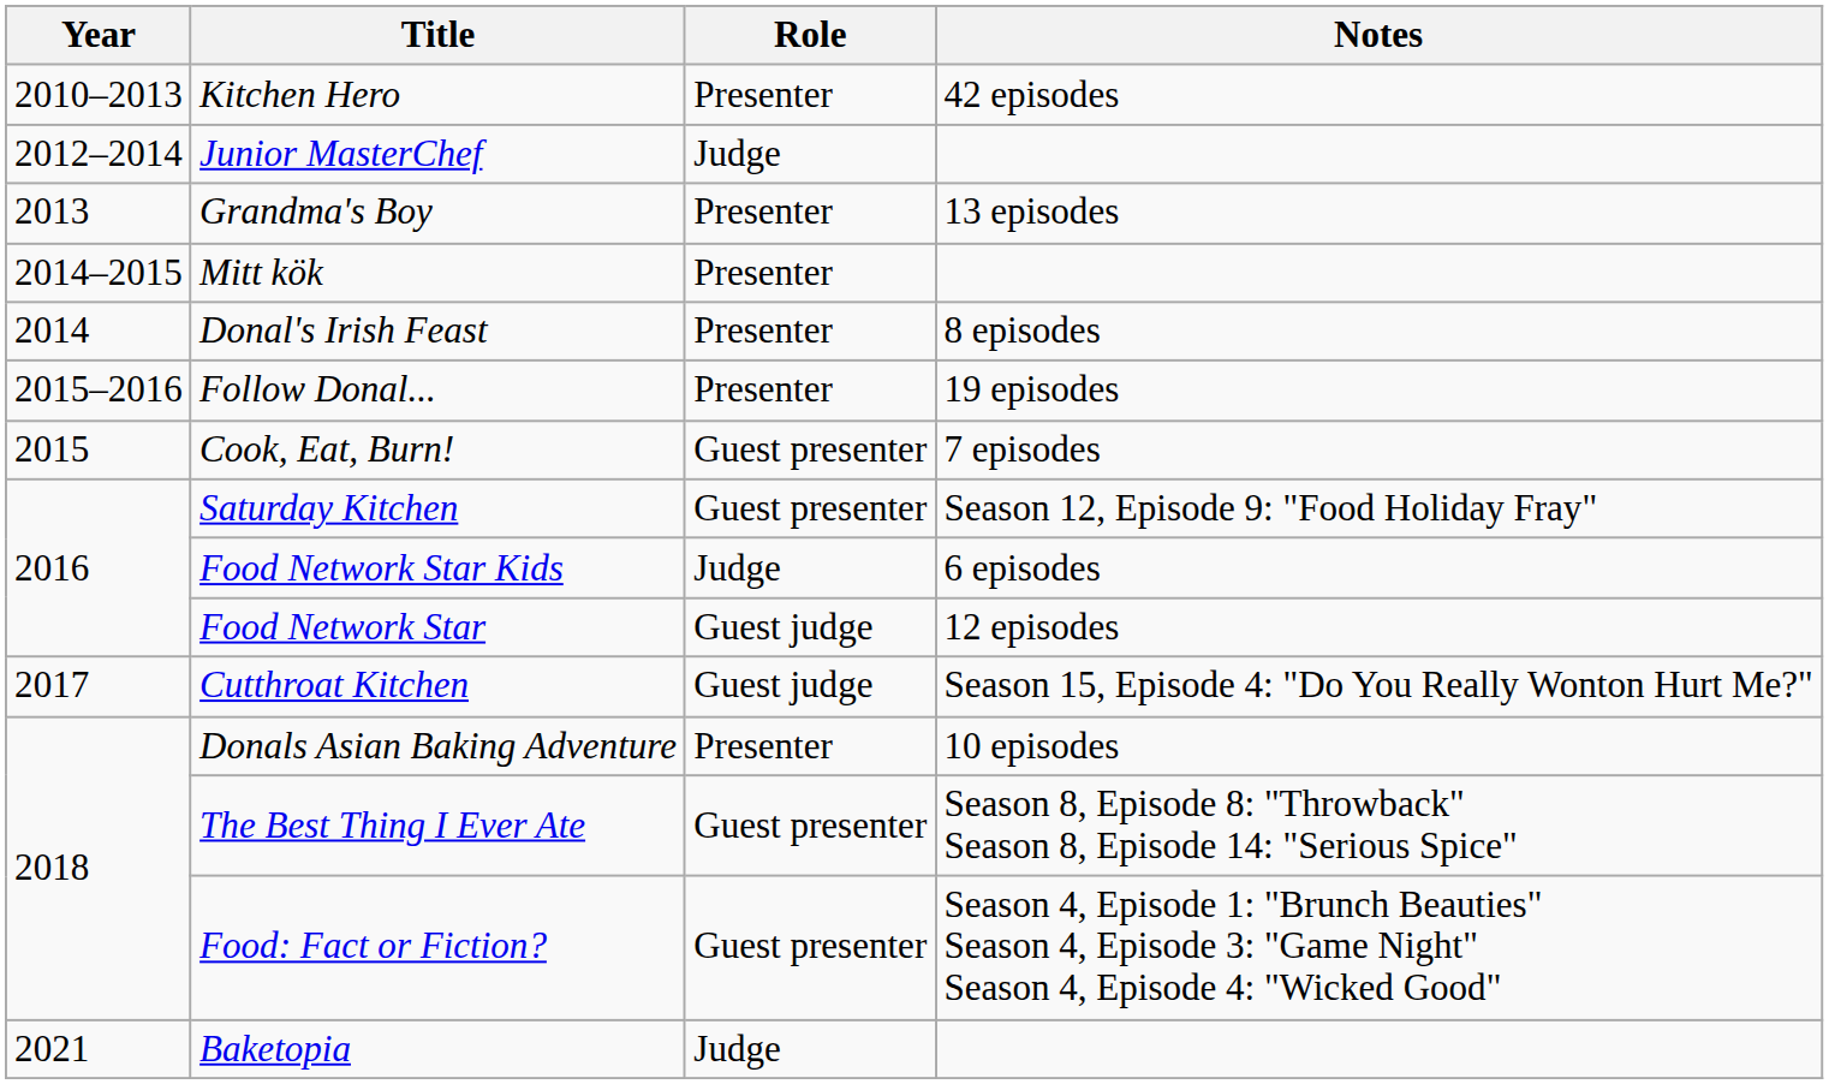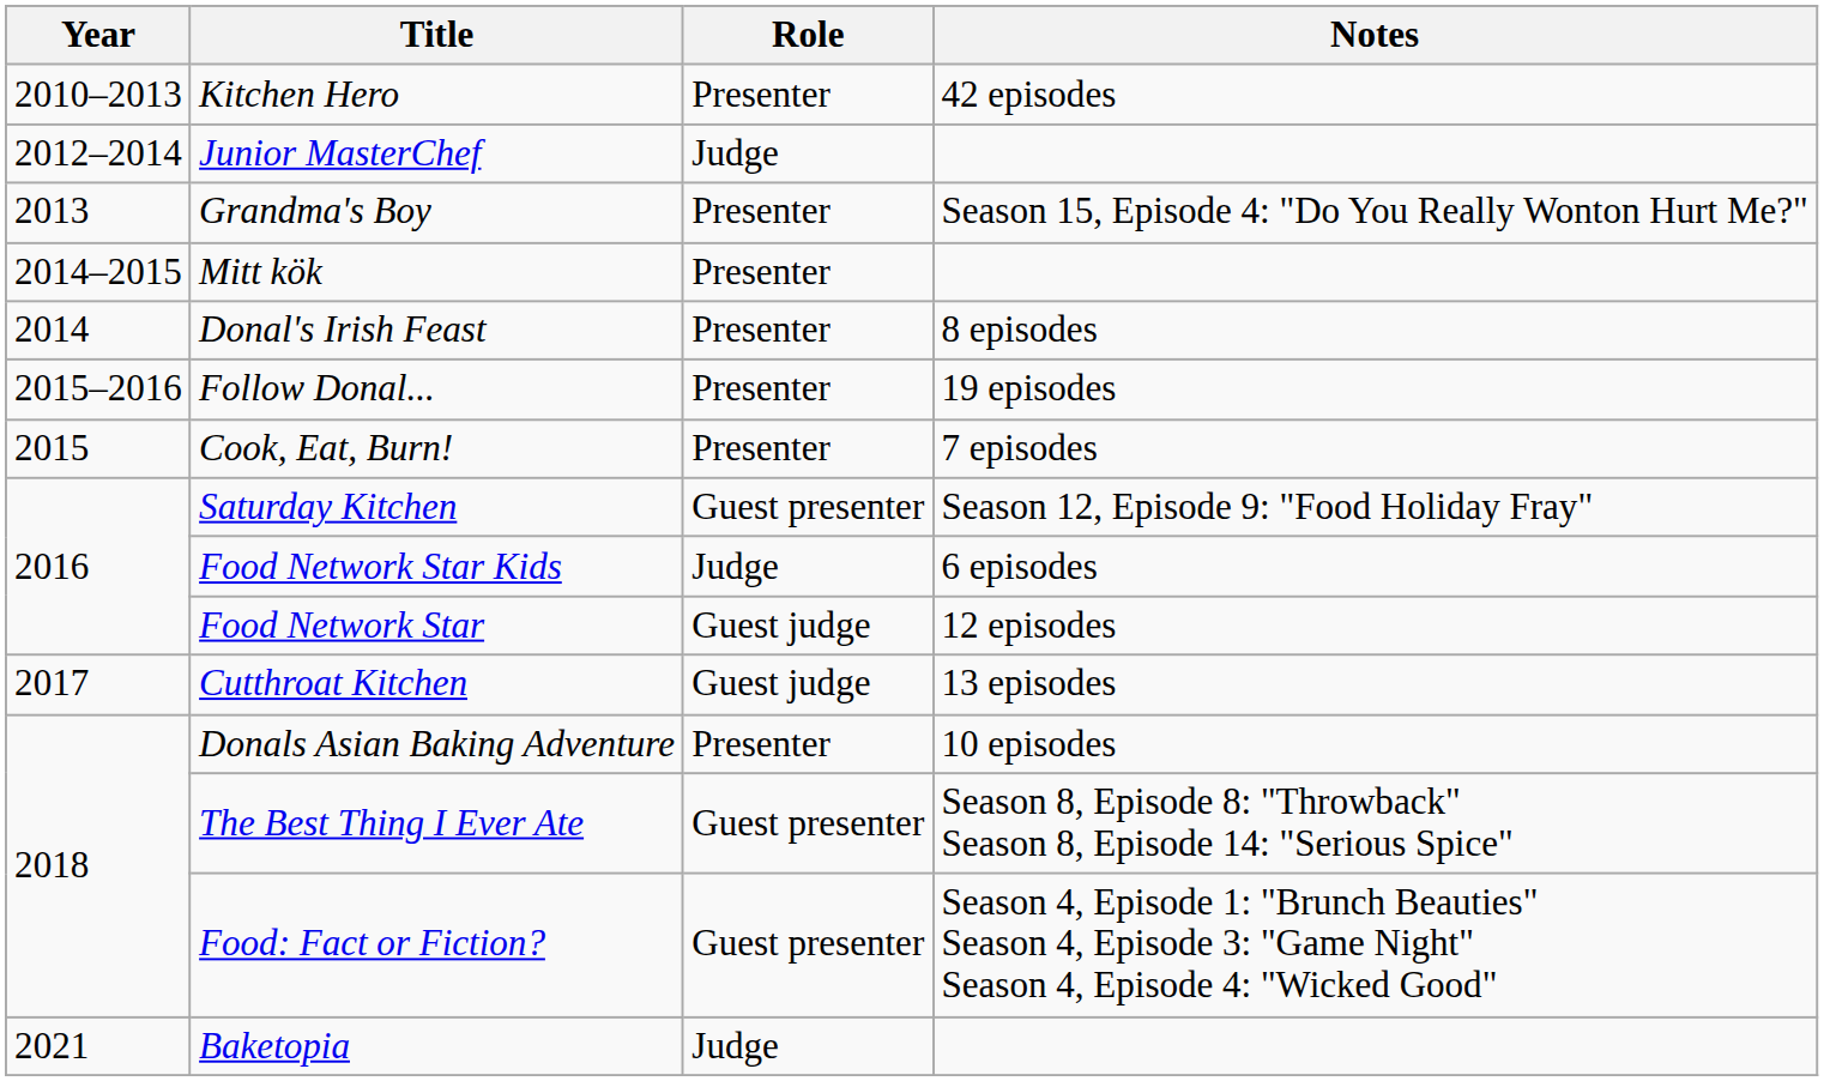 <table class="wikitable sortable">
 <tr>
 <th>Year</th>
 <th>Title</th>
 <th>Role</th>
 <th class="unsortable">Notes</th>
 </tr>
 <tr>
 <td>2010–2013</td>
 <td><em>Kitchen Hero</em></td>
 <td>Presenter</td>
 <td>42 episodes</td>
 </tr>
 <tr>
 <td>2012–2014</td>
 <td><em><a href='#'>Junior MasterChef</a></em></td>
 <td>Judge</td>
 <td></td>
 </tr>
 <tr>
 <td>2013</td>
 <td><em>Grandma's Boy</em></td>
 <td>Presenter</td>
-<td>13 episodes</td>
+<td>Season 15, Episode 4: "Do You Really Wonton Hurt Me?"</td>
 </tr>
 <tr>
 <td>2014–2015</td>
 <td><em>Mitt kök</em></td>
 <td>Presenter</td>
 <td></td>
 </tr>
 <tr>
 <td>2014</td>
 <td><em>Donal's Irish Feast</em></td>
 <td>Presenter</td>
 <td>8 episodes</td>
 </tr>
 <tr>
 <td>2015–2016</td>
 <td><em>Follow Donal...</em></td>
 <td>Presenter</td>
 <td>19 episodes</td>
 </tr>
 <tr>
 <td>2015</td>
 <td><em>Cook, Eat, Burn!</em></td>
-<td>Guest presenter</td>
+<td>Presenter</td>
 <td>7 episodes</td>
 </tr>
 <tr>
 <td rowspan="3">2016</td>
 <td><em><a href='#'>Saturday Kitchen</a></em></td>
 <td>Guest presenter</td>
 <td>Season 12, Episode 9: "Food Holiday Fray"</td>
 </tr>
 <tr>
 <td><em><a href='#'>Food Network Star Kids</a></em></td>
 <td>Judge</td>
 <td>6 episodes</td>
 </tr>
 <tr>
 <td><em><a href='#'>Food Network Star</a></em></td>
 <td>Guest judge</td>
 <td>12 episodes</td>
 </tr>
 <tr>
 <td>2017</td>
 <td><em><a href='#'>Cutthroat Kitchen</a></em></td>
 <td>Guest judge</td>
-<td>Season 15, Episode 4: "Do You Really Wonton Hurt Me?"</td>
+<td>13 episodes</td>
 </tr>
 <tr>
 <td rowspan="3">2018</td>
 <td><em>Donals Asian Baking Adventure</em></td>
 <td>Presenter</td>
 <td>10 episodes</td>
 </tr>
 <tr>
 <td><em><a href='#'>The Best Thing I Ever Ate</a></em></td>
 <td>Guest presenter</td>
 <td>Season 8, Episode 8: "Throwback"<br>Season 8, Episode 14: "Serious Spice"</td>
 </tr>
 <tr>
 <td><em><a href='#'>Food: Fact or Fiction?</a></em></td>
 <td>Guest presenter</td>
 <td>Season 4, Episode 1: "Brunch Beauties"<br>Season 4, Episode 3: "Game Night"<br>Season 4, Episode 4: "Wicked Good"</td>
 </tr>
 <tr>
 <td>2021</td>
 <td><em><a href='#'>Baketopia</a></em></td>
 <td>Judge</td>
 <td></td>
 </tr>
 <tr>
 </tr>
 </table>
